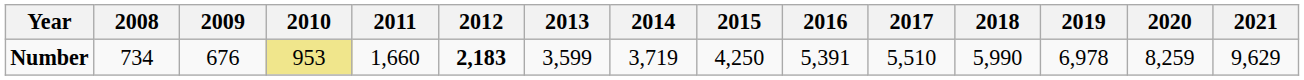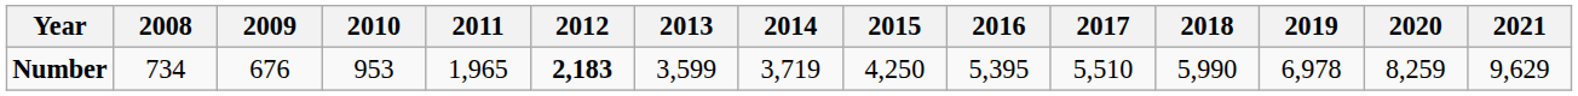 <table class="wikitable" style="text-align: center; margin: 0.1em auto;">
 <tr>
 <th>Year</th>
 <th width=55>2008</th>
 <th width=55>2009</th>
 <th width=55>2010</th>
 <th width=55>2011</th>
 <th width=55>2012</th>
 <th width=55>2013</th>
 <th width=55>2014</th>
 <th width=55>2015</th>
 <th width=55>2016</th>
 <th width=55>2017</th>
 <th width=55>2018</th>
 <th width=55>2019</th>
 <th width=55>2020</th>
 <th width=55>2021</th>
 </tr>
 <tr>
 <td><strong>Number</strong></td>
 <td>734</td>
 <td>676</td>
-<td style="background: khaki;">953</td>
-<td>1,660</td>
+<td>953</td>
+<td>1,965</td>
 <td><strong>2,183</strong></td>
 <td>3,599</td>
 <td>3,719</td>
 <td>4,250</td>
-<td>5,391</td>
+<td>5,395</td>
 <td>5,510</td>
 <td>5,990</td>
 <td>6,978</td>
 <td>8,259</td>
 <td>9,629</td>
 </tr>
 </table>
